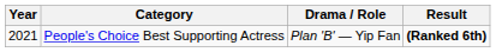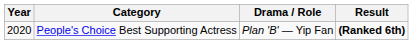 <table class="wikitable sortable">
 <tr>
 <th>Year</th>
 <th>Category</th>
 <th>Drama / Role</th>
 <th>Result</th>
 </tr>
 <tr>
-<td>2021</td>
+<td>2020</td>
 <td><a href='#'>People's Choice</a> Best Supporting Actress</td>
 <td><em> Plan 'B' </em> — Yip Fan</td>
 <td><strong> (Ranked 6th)</strong></td>
 </tr>
 </table>
